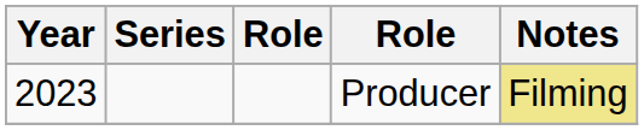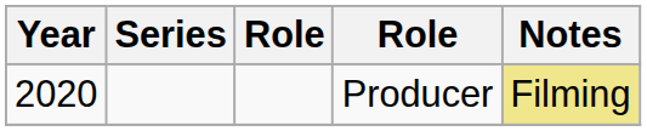 <table class="wikitable sortable">
 <tr style="background:#ccc; text-align:center;">
 <th>Year</th>
 <th>Series</th>
 <th>Role</th>
 <th>Role</th>
 <th>Notes</th>
 </tr>
 <tr>
-<td>2023</td>
+<td>2020</td>
 <td></td>
 <td></td>
 <td>Producer</td>
 <td style="background: khaki;">Filming</td>
 </tr>
 <tr>
 </tr>
 </table>
